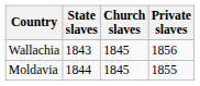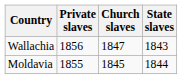 <table class="wikitable" style="float:right;">
 <tr>
 <th>Country</th>
+<th>Private<br>slaves</th>
+<th>Church<br>slaves</th>
 <th>State<br>slaves</th>
-<th>Church<br>slaves</th>
-<th>Private<br>slaves</th>
 </tr>
 <tr>
 <td>Wallachia</td>
+<td>1856</td>
+<td>1847</td>
 <td>1843</td>
-<td>1845</td>
-<td>1856</td>
 </tr>
 <tr>
 <td>Moldavia</td>
+<td>1855</td>
+<td>1845</td>
 <td>1844</td>
-<td>1845</td>
-<td>1855</td>
 </tr>
 </table>
